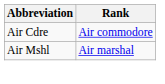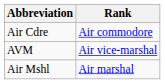 <table class="wikitable">
 <tr>
 <th>Abbreviation</th>
 <th>Rank</th>
 </tr>
 <tr>
 <td>Air Cdre</td>
 <td><a href='#'>Air commodore</a></td>
 </tr>
 <tr>
+<td>AVM</td>
+<td><a href='#'>Air vice-marshal</a></td>
+</tr>
+<tr>
 <td>Air Mshl</td>
 <td><a href='#'>Air marshal</a></td>
 </tr>
 </table>
